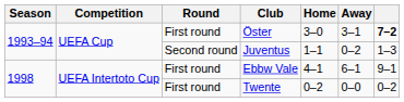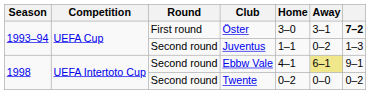 <table class="wikitable">
 <tr>
 <th>Season</th>
 <th>Competition</th>
 <th>Round</th>
 <th>Club</th>
 <th>Home</th>
 <th>Away</th>
 <th></th>
 </tr>
 <tr>
 <td rowspan=2><a href='#'>1993–94</a></td>
 <td rowspan=2><a href='#'>UEFA Cup</a></td>
 <td>First round</td>
 <td> <a href='#'>Öster</a></td>
 <td>3–0</td>
 <td>3–1</td>
 <td><strong>7–2</strong></td>
 </tr>
 <tr>
 <td>Second round</td>
 <td> <a href='#'>Juventus</a></td>
 <td>1–1</td>
 <td>0–2</td>
 <td>1–3</td>
 </tr>
 <tr>
 <td rowspan=2><a href='#'>1998</a></td>
 <td rowspan=2><a href='#'>UEFA Intertoto Cup</a></td>
-<td>First round</td>
+<td>Second round</td>
 <td> <a href='#'>Ebbw Vale</a></td>
 <td>4–1</td>
-<td>6–1</td>
+<td style="background: khaki;">6–1</td>
 <td>9–1</td>
 </tr>
 <tr>
-<td>First round</td>
+<td>Second round</td>
 <td> <a href='#'>Twente</a></td>
 <td>0–2</td>
 <td>0–0</td>
 <td>0–2</td>
 </tr>
 </table>
